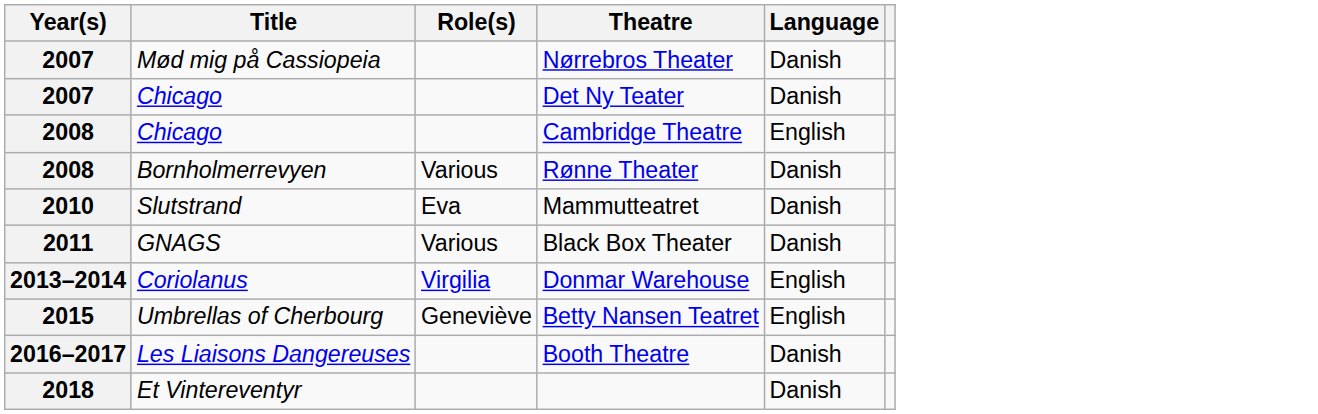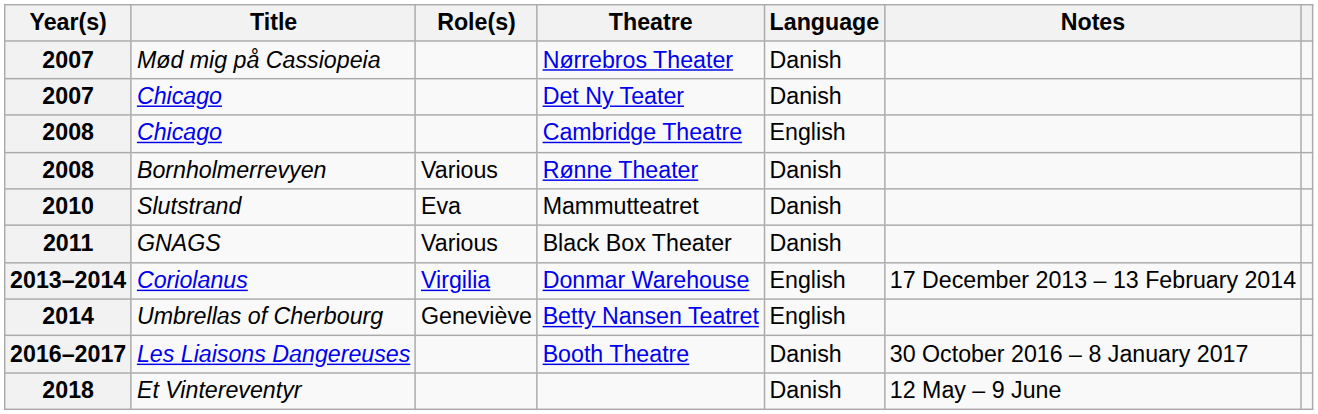 <table class="wikitable plainrowheaders sortable">
 <tr>
 <th scope="col">Year(s)</th>
 <th scope="col">Title</th>
 <th scope="col">Role(s)</th>
 <th scope="col">Theatre</th>
 <th scope="col">Language</th>
+<th scope=col class="unsortable">Notes</th>
 <th scope=col class="unsortable"></th>
 </tr>
 <tr>
 <th scope=row>2007</th>
 <td><em>Mød mig på Cassiopeia</em></td>
 <td></td>
 <td><a href='#'>Nørrebros Theater</a></td>
 <td>Danish</td>
+<td></td>
 <td style="text-align:center;"></td>
 </tr>
 <tr>
 <th scope=row>2007</th>
 <td><em><a href='#'>Chicago</a></em></td>
 <td></td>
 <td><a href='#'>Det Ny Teater</a></td>
 <td>Danish</td>
+<td></td>
 <td style="text-align:center;"></td>
 </tr>
 <tr>
 <th scope=row>2008</th>
 <td><em><a href='#'>Chicago</a></em></td>
 <td></td>
 <td><a href='#'>Cambridge Theatre</a></td>
 <td>English</td>
+<td></td>
 <td style="text-align:center;"></td>
 </tr>
 <tr>
 <th scope=row>2008</th>
 <td><em>Bornholmerrevyen</em></td>
 <td>Various</td>
 <td><a href='#'>Rønne Theater</a></td>
 <td>Danish</td>
+<td></td>
 <td style="text-align:center;"></td>
 </tr>
 <tr>
 <th scope=row>2010</th>
 <td><em>Slutstrand</em></td>
 <td>Eva</td>
 <td>Mammutteatret</td>
 <td>Danish</td>
+<td></td>
 <td style="text-align:center;"></td>
 </tr>
 <tr>
 <th scope=row>2011</th>
 <td><em>GNAGS</em></td>
 <td>Various</td>
 <td>Black Box Theater</td>
 <td>Danish</td>
+<td></td>
 <td style="text-align:center;"></td>
 </tr>
 <tr>
 <th scope=row>2013–2014</th>
 <td><em><a href='#'>Coriolanus</a></em></td>
 <td><a href='#'>Virgilia</a></td>
 <td><a href='#'>Donmar Warehouse</a></td>
 <td>English</td>
+<td>17 December 2013 – 13 February 2014</td>
 <td style="text-align:center;"><br></td>
 </tr>
 <tr>
-<th scope=row>2015</th>
+<th scope=row>2014</th>
 <td><em>Umbrellas of Cherbourg</em></td>
 <td>Geneviève</td>
 <td><a href='#'>Betty Nansen Teatret</a></td>
 <td>English</td>
+<td></td>
 <td style="text-align:center;"></td>
 </tr>
 <tr>
 <th scope=row>2016–2017</th>
 <td><em><a href='#'>Les Liaisons Dangereuses</a></em></td>
 <td></td>
 <td><a href='#'>Booth Theatre</a></td>
 <td>Danish</td>
+<td>30 October 2016 – 8 January 2017</td>
 <td style="text-align:center;"><br></td>
 </tr>
 <tr>
 <th scope=row>2018</th>
 <td><em>Et Vintereventyr</em></td>
 <td></td>
 <td></td>
 <td>Danish</td>
+<td>12 May – 9 June</td>
 <td style="text-align:center;"></td>
 </tr>
 </table>
